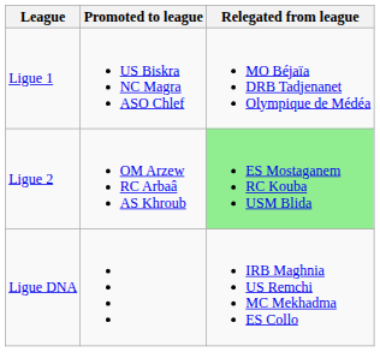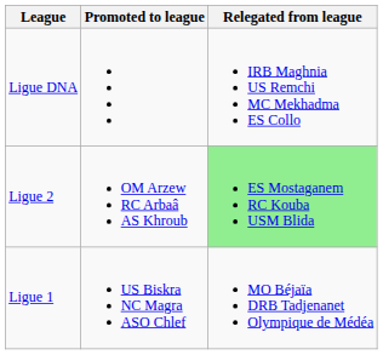 <table class="wikitable">
 <tr>
 <th>League</th>
 <th>Promoted to league</th>
 <th>Relegated from league</th>
 </tr>
 <tr>
-<td><a href='#'>Ligue 1</a></td>
-<td><br><ul><li><a href='#'>US Biskra</a></li><li><a href='#'>NC Magra</a></li><li><a href='#'>ASO Chlef</a></li></ul></td>
-<td><br><ul><li><a href='#'>MO Béjaïa</a></li><li><a href='#'>DRB Tadjenanet</a></li><li><a href='#'>Olympique de Médéa</a></li></ul></td>
+<td><a href='#'>Ligue DNA</a></td>
+<td><br><ul><li></li><li></li><li></li><li></li></ul></td>
+<td><br><ul><li><a href='#'>IRB Maghnia</a></li><li><a href='#'>US Remchi</a></li><li><a href='#'>MC Mekhadma</a></li><li><a href='#'>ES Collo</a></li></ul></td>
 </tr>
 <tr>
 <td><a href='#'>Ligue 2</a></td>
 <td><br><ul><li><a href='#'>OM Arzew</a></li><li><a href='#'>RC Arbaâ</a></li><li><a href='#'>AS Khroub</a></li></ul></td>
 <td style="background: lightgreen;"><br><ul><li><a href='#'>ES Mostaganem</a></li><li><a href='#'>RC Kouba</a></li><li><a href='#'>USM Blida</a></li></ul></td>
 </tr>
 <tr>
-<td><a href='#'>Ligue DNA</a></td>
-<td><br><ul><li></li><li></li><li></li><li></li></ul></td>
-<td><br><ul><li><a href='#'>IRB Maghnia</a></li><li><a href='#'>US Remchi</a></li><li><a href='#'>MC Mekhadma</a></li><li><a href='#'>ES Collo</a></li></ul></td>
+<td><a href='#'>Ligue 1</a></td>
+<td><br><ul><li><a href='#'>US Biskra</a></li><li><a href='#'>NC Magra</a></li><li><a href='#'>ASO Chlef</a></li></ul></td>
+<td><br><ul><li><a href='#'>MO Béjaïa</a></li><li><a href='#'>DRB Tadjenanet</a></li><li><a href='#'>Olympique de Médéa</a></li></ul></td>
 </tr>
 </table>
